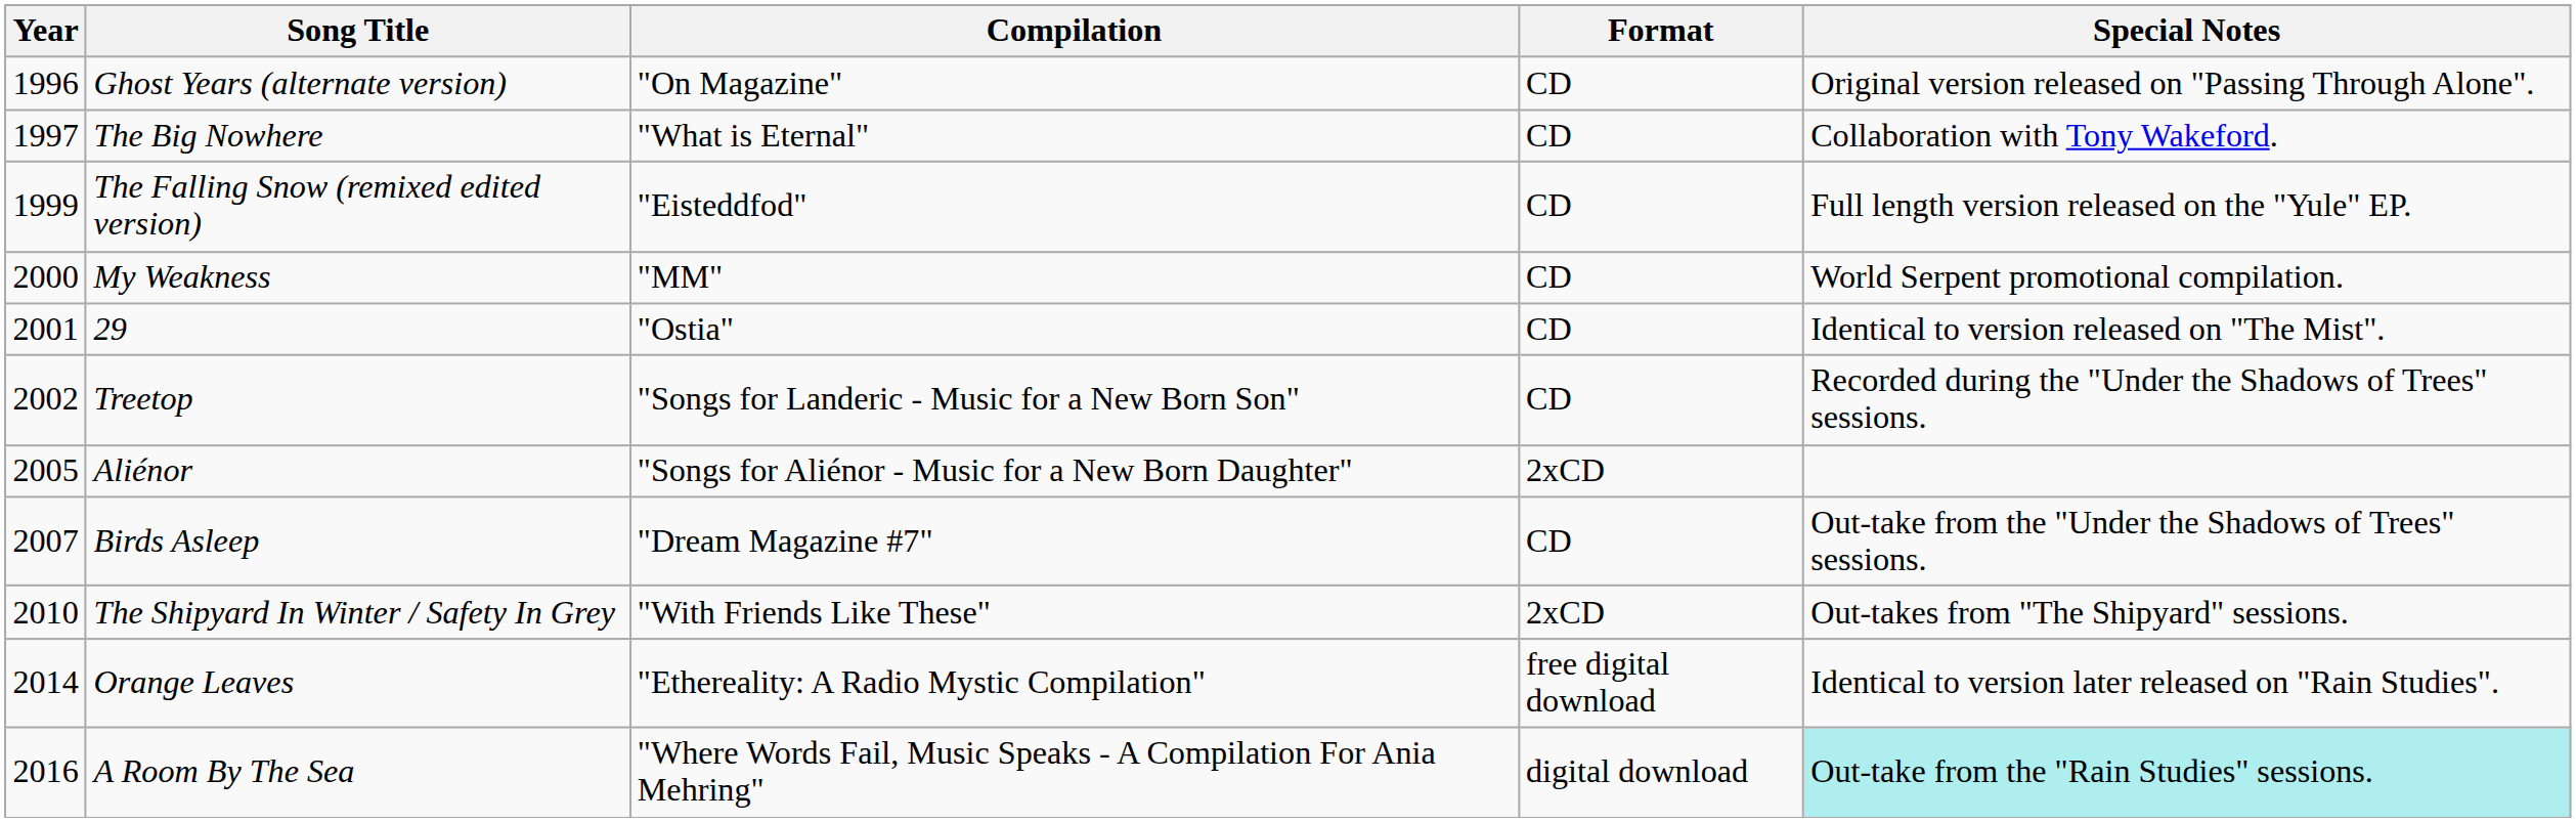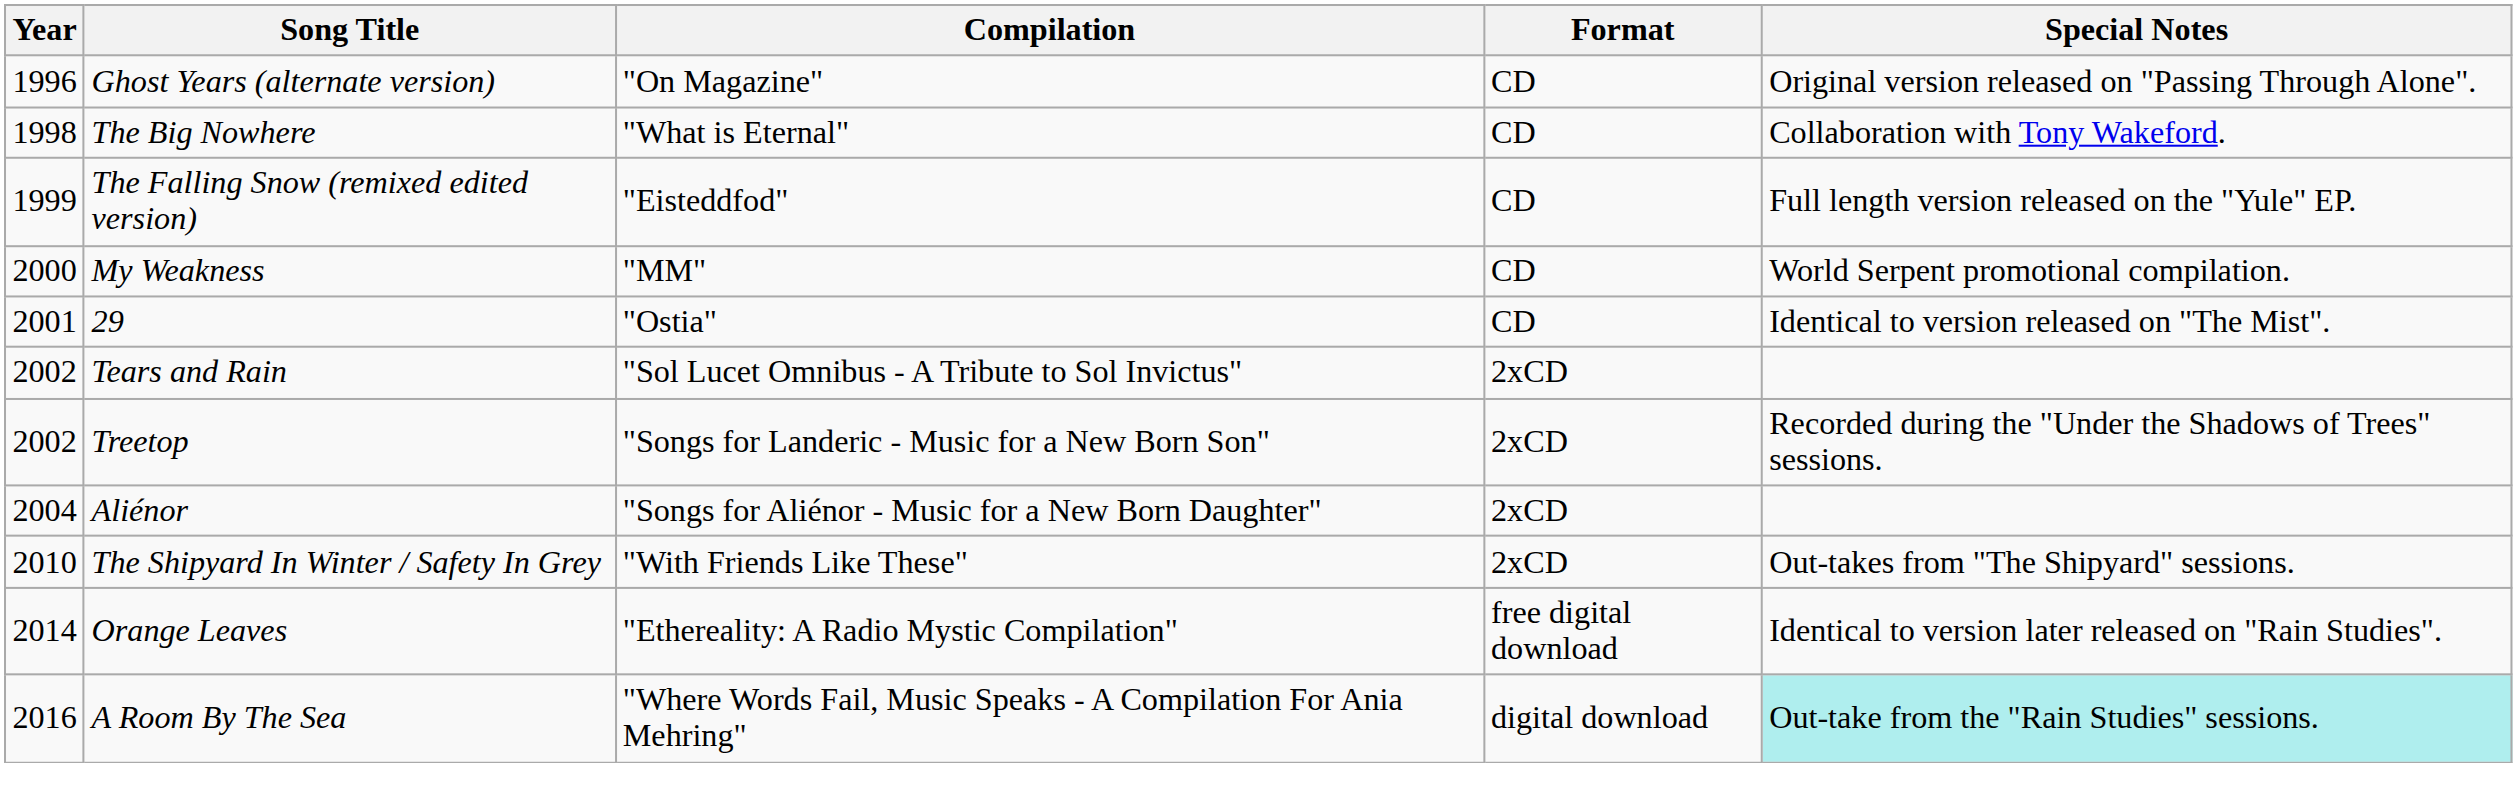 <table class="wikitable">
 <tr>
 <th>Year</th>
 <th>Song Title</th>
 <th>Compilation</th>
 <th>Format</th>
 <th>Special Notes</th>
 </tr>
 <tr>
 <td>1996</td>
 <td><em>Ghost Years (alternate version)</em></td>
 <td>"On Magazine"</td>
 <td>CD</td>
 <td>Original version released on "Passing Through Alone".</td>
 </tr>
 <tr>
-<td>1997</td>
+<td>1998</td>
 <td><em>The Big Nowhere</em></td>
 <td>"What is Eternal"</td>
 <td>CD</td>
 <td>Collaboration with <a href='#'>Tony Wakeford</a>.</td>
 </tr>
 <tr>
 <td>1999</td>
 <td><em>The Falling Snow (remixed edited version)</em></td>
 <td>"Eisteddfod"</td>
 <td>CD</td>
 <td>Full length version released on the "Yule" EP.</td>
 </tr>
 <tr>
 <td>2000</td>
 <td><em>My Weakness</em></td>
 <td>"MM"</td>
 <td>CD</td>
 <td>World Serpent promotional compilation.</td>
 </tr>
 <tr>
 <td>2001</td>
 <td><em>29</em></td>
 <td>"Ostia"</td>
 <td>CD</td>
 <td>Identical to version released on "The Mist".</td>
 </tr>
 <tr>
 <td>2002</td>
+<td><em>Tears and Rain</em></td>
+<td>"Sol Lucet Omnibus - A Tribute to Sol Invictus"</td>
+<td>2xCD</td>
+<td></td>
+</tr>
+<tr>
+<td>2002</td>
 <td><em>Treetop</em></td>
 <td>"Songs for Landeric - Music for a New Born Son"</td>
-<td>CD</td>
+<td>2xCD</td>
 <td>Recorded during the "Under the Shadows of Trees" sessions.</td>
 </tr>
 <tr>
-<td>2005</td>
+<td>2004</td>
 <td><em>Aliénor</em></td>
 <td>"Songs for Aliénor - Music for a New Born Daughter"</td>
 <td>2xCD</td>
 <td></td>
-</tr>
-<tr>
-<td>2007</td>
-<td><em>Birds Asleep</em></td>
-<td>"Dream Magazine #7"</td>
-<td>CD</td>
-<td>Out-take from the "Under the Shadows of Trees" sessions.</td>
 </tr>
 <tr>
 <td>2010</td>
 <td><em>The Shipyard In Winter / Safety In Grey</em></td>
 <td>"With Friends Like These"</td>
 <td>2xCD</td>
 <td>Out-takes from "The Shipyard" sessions.</td>
 </tr>
 <tr>
 <td>2014</td>
 <td><em>Orange Leaves</em></td>
 <td>"Ethereality: A Radio Mystic Compilation"</td>
 <td>free digital download</td>
 <td>Identical to version later released on "Rain Studies".</td>
 </tr>
 <tr>
 <td>2016</td>
 <td><em>A Room By The Sea</em></td>
 <td>"Where Words Fail, Music Speaks - A Compilation For Ania Mehring"</td>
 <td>digital download</td>
 <td style="background: paleturquoise;">Out-take from the "Rain Studies" sessions.</td>
 </tr>
 </table>
